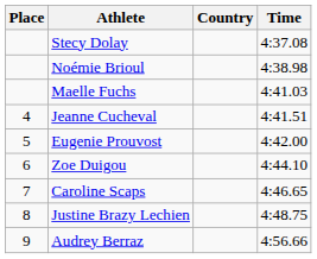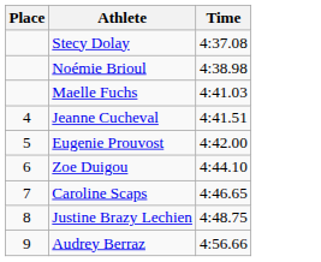 <table class="wikitable">
 <tr>
 <th>Place</th>
 <th>Athlete</th>
-<th>Country</th>
 <th>Time</th>
 </tr>
 <tr>
 <td align=center></td>
 <td><a href='#'>Stecy Dolay</a></td>
-<td></td>
 <td>4:37.08</td>
 </tr>
 <tr>
 <td align=center></td>
 <td><a href='#'>Noémie Brioul</a></td>
-<td></td>
 <td>4:38.98</td>
 </tr>
 <tr>
 <td align=center></td>
 <td><a href='#'>Maelle Fuchs</a></td>
-<td></td>
 <td>4:41.03</td>
 </tr>
 <tr>
 <td align=center>4</td>
 <td><a href='#'>Jeanne Cucheval</a></td>
-<td></td>
 <td>4:41.51</td>
 </tr>
 <tr>
 <td align=center>5</td>
 <td><a href='#'>Eugenie Prouvost</a></td>
-<td></td>
 <td>4:42.00</td>
 </tr>
 <tr>
 <td align=center>6</td>
 <td><a href='#'>Zoe Duigou</a></td>
-<td></td>
 <td>4:44.10</td>
 </tr>
 <tr>
 <td align=center>7</td>
 <td><a href='#'>Caroline Scaps</a></td>
-<td></td>
 <td>4:46.65</td>
 </tr>
 <tr>
 <td align=center>8</td>
 <td><a href='#'>Justine Brazy Lechien</a></td>
-<td></td>
 <td>4:48.75</td>
 </tr>
 <tr>
 <td align=center>9</td>
 <td><a href='#'>Audrey Berraz</a></td>
-<td></td>
 <td>4:56.66</td>
 </tr>
 </table>
